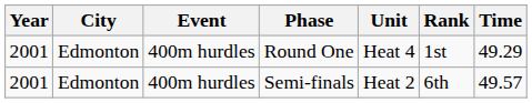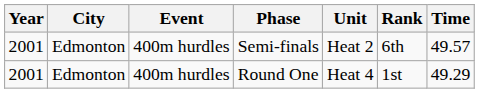 <table class="wikitable">
 <tr>
 <th>Year</th>
 <th>City</th>
 <th>Event</th>
 <th>Phase</th>
 <th>Unit</th>
 <th>Rank</th>
 <th>Time</th>
 </tr>
 <tr>
 <td>2001</td>
 <td>Edmonton</td>
 <td>400m hurdles</td>
+<td>Semi-finals</td>
+<td>Heat 2</td>
+<td>6th</td>
+<td>49.57</td>
+</tr>
+<tr>
+<td>2001</td>
+<td>Edmonton</td>
+<td>400m hurdles</td>
 <td>Round One</td>
 <td>Heat 4</td>
 <td>1st</td>
 <td>49.29</td>
 </tr>
-<tr>
-<td>2001</td>
-<td>Edmonton</td>
-<td>400m hurdles</td>
-<td>Semi-finals</td>
-<td>Heat 2</td>
-<td>6th</td>
-<td>49.57</td>
-</tr>
 </table>
